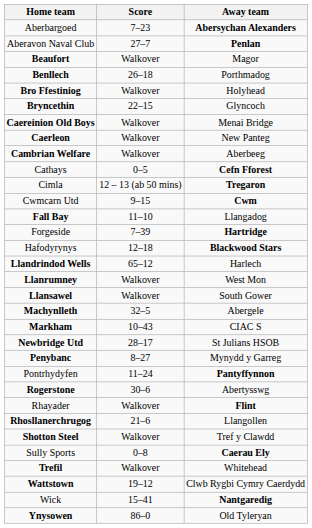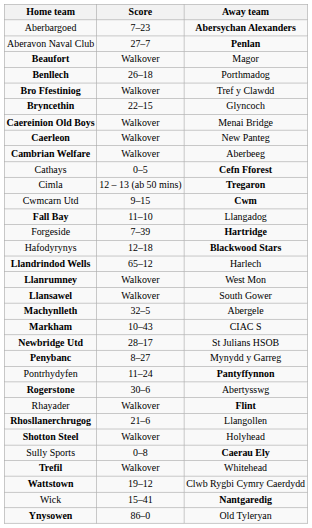 <table class="wikitable" style="text-align: center">
 <tr>
 <th>Home team</th>
 <th>Score</th>
 <th>Away team</th>
 </tr>
 <tr>
 <td>Aberbargoed</td>
 <td>7–23</td>
 <td><strong>Abersychan Alexanders</strong></td>
 </tr>
 <tr>
 <td>Aberavon Naval Club</td>
 <td>27–7</td>
 <td><strong>Penlan</strong></td>
 </tr>
 <tr>
 <td><strong>Beaufort</strong></td>
 <td>Walkover</td>
 <td>Magor</td>
 </tr>
 <tr>
 <td><strong>Benllech</strong></td>
 <td>26–18</td>
 <td>Porthmadog</td>
 </tr>
 <tr>
 <td><strong>Bro Ffestiniog</strong></td>
 <td>Walkover</td>
-<td>Holyhead</td>
+<td>Tref y Clawdd</td>
 </tr>
 <tr>
 <td><strong>Bryncethin</strong></td>
 <td>22–15</td>
 <td>Glyncoch</td>
 </tr>
 <tr>
 <td><strong>Caereinion Old Boys</strong></td>
 <td>Walkover</td>
 <td>Menai Bridge</td>
 </tr>
 <tr>
 <td><strong>Caerleon</strong></td>
 <td>Walkover</td>
 <td>New Panteg</td>
 </tr>
 <tr>
 <td><strong>Cambrian Welfare</strong></td>
 <td>Walkover</td>
 <td>Aberbeeg</td>
 </tr>
 <tr>
 <td>Cathays</td>
 <td>0–5</td>
 <td><strong>Cefn Fforest</strong></td>
 </tr>
 <tr>
 <td>Cimla</td>
 <td>12 – 13 (ab 50 mins)</td>
 <td><strong>Tregaron</strong></td>
 </tr>
 <tr>
 <td>Cwmcarn Utd</td>
 <td>9–15</td>
 <td><strong>Cwm</strong></td>
 </tr>
 <tr>
 <td><strong>Fall Bay</strong></td>
 <td>11–10</td>
 <td>Llangadog</td>
 </tr>
 <tr>
 <td>Forgeside</td>
 <td>7–39</td>
 <td><strong>Hartridge</strong></td>
 </tr>
 <tr>
 <td>Hafodyrynys</td>
 <td>12–18</td>
 <td><strong>Blackwood Stars</strong></td>
 </tr>
 <tr>
 <td><strong>Llandrindod Wells</strong></td>
 <td>65–12</td>
 <td>Harlech</td>
 </tr>
 <tr>
 <td><strong>Llanrumney</strong></td>
 <td>Walkover</td>
 <td>West Mon</td>
 </tr>
 <tr>
 <td><strong>Llansawel</strong></td>
 <td>Walkover</td>
 <td>South Gower</td>
 </tr>
 <tr>
 <td><strong>Machynlleth</strong></td>
 <td>32–5</td>
 <td>Abergele</td>
 </tr>
 <tr>
 <td><strong>Markham</strong></td>
 <td>10–43</td>
 <td>CIAC S</td>
 </tr>
 <tr>
 <td><strong>Newbridge Utd</strong></td>
 <td>28–17</td>
 <td>St Julians HSOB</td>
 </tr>
 <tr>
 <td><strong>Penybanc</strong></td>
 <td>8–27</td>
 <td>Mynydd y Garreg</td>
 </tr>
 <tr>
 <td>Pontrhydyfen</td>
 <td>11–24</td>
 <td><strong>Pantyffynnon</strong></td>
 </tr>
 <tr>
 <td><strong>Rogerstone</strong></td>
 <td>30–6</td>
 <td>Abertysswg</td>
 </tr>
 <tr>
 <td>Rhayader</td>
 <td>Walkover</td>
 <td><strong>Flint</strong></td>
 </tr>
 <tr>
 <td><strong>Rhosllanerchrugog</strong></td>
 <td>21–6</td>
 <td>Llangollen</td>
 </tr>
 <tr>
 <td><strong>Shotton Steel</strong></td>
 <td>Walkover</td>
-<td>Tref y Clawdd</td>
+<td>Holyhead</td>
 </tr>
 <tr>
 <td>Sully Sports</td>
 <td>0–8</td>
 <td><strong>Caerau Ely</strong></td>
 </tr>
 <tr>
 <td><strong>Trefil</strong></td>
 <td>Walkover</td>
 <td>Whitehead</td>
 </tr>
 <tr>
 <td><strong>Wattstown</strong></td>
 <td>19–12</td>
 <td>Clwb Rygbi Cymry Caerdydd</td>
 </tr>
 <tr>
 <td>Wick</td>
 <td>15–41</td>
 <td><strong>Nantgaredig</strong></td>
 </tr>
 <tr>
 <td><strong>Ynysowen</strong></td>
 <td>86–0</td>
 <td>Old Tyleryan</td>
 </tr>
 </table>
